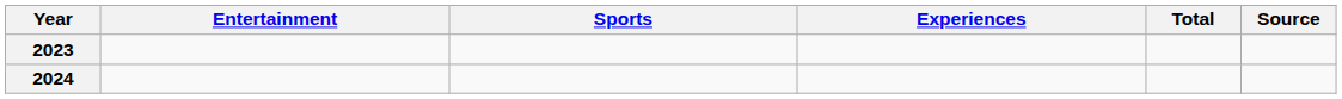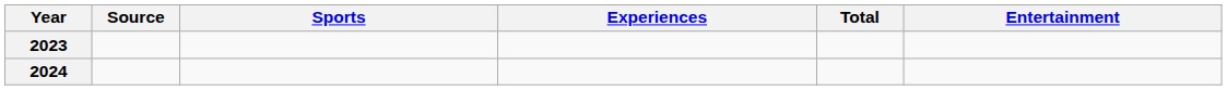 <table class="wikitable" style="text-align:center;">
 <tr>
 <th scope="col" style="width:75px">Year</th>
-<th scope="col" style="width:293px"><a href='#'>Entertainment</a></th>
+<th scope="col" style="width:75px">Source</th>
 <th scope="col" style="width:293px"><a href='#'>Sports</a></th>
 <th scope="col" style="width:293px"><a href='#'>Experiences</a></th>
 <th scope="col" style="width:75px">Total</th>
-<th scope="col" style="width:75px">Source</th>
+<th scope="col" style="width:293px"><a href='#'>Entertainment</a></th>
 </tr>
 <tr>
 <th scope="row">2023</th>
 <td></td>
 <td></td>
 <td></td>
 <td><strong></strong></td>
 <td></td>
 </tr>
 <tr>
 <th scope="row">2024</th>
 <td></td>
 <td></td>
 <td></td>
 <td><strong></strong></td>
 <td></td>
 </tr>
 </table>
